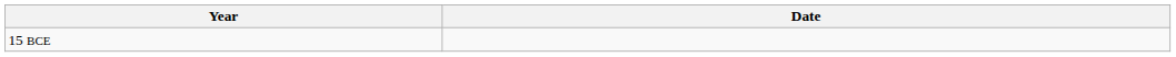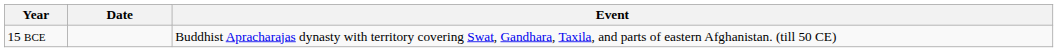 <table class="wikitable" width="100%">
 <tr>
 <th style="width:6%">Year</th>
 <th style="width:10%">Date</th>
+<th>Event</th>
 </tr>
 <tr>
 <td>15 <small>BCE</small></td>
 <td></td>
+<td>Buddhist <a href='#'>Apracharajas</a> dynasty with territory covering <a href='#'>Swat</a>, <a href='#'>Gandhara</a>, <a href='#'>Taxila</a>, and parts of eastern Afghanistan. (till 50 CE)</td>
 </tr>
 </table>
